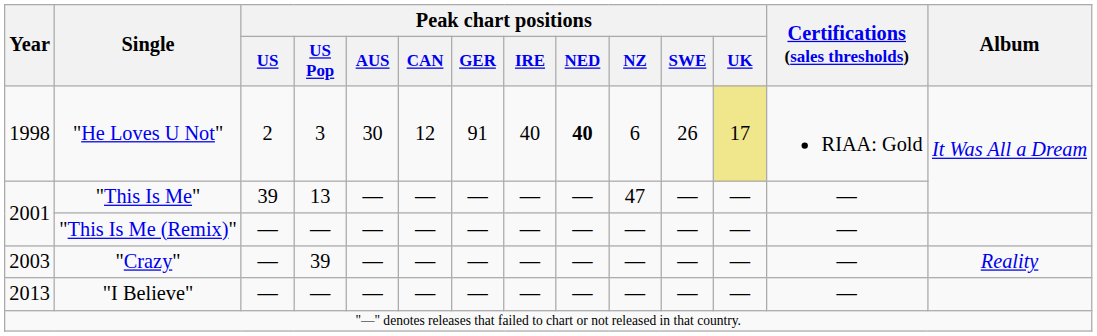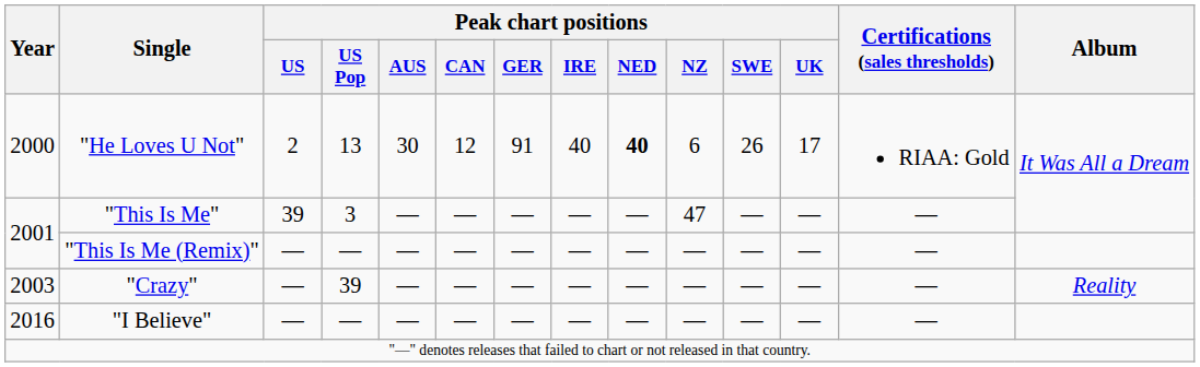 <table class="wikitable" style="text-align:center;">
 <tr>
 <th rowspan="2">Year</th>
 <th rowspan="2">Single</th>
 <th colspan="10">Peak chart positions</th>
 <th rowspan="2"><a href='#'>Certifications</a><br><small>(<a href='#'>sales thresholds</a>)</small></th>
 <th rowspan="2">Album</th>
 </tr>
 <tr style="font-size:smaller;">
 <th style="width:35px;"><a href='#'>US</a><br></th>
 <th style="width:35px;"><a href='#'>US<br>Pop</a><br></th>
 <th style="width:35px;"><a href='#'>AUS</a><br></th>
 <th style="width:35px;"><a href='#'>CAN</a><br></th>
 <th style="width:35px;"><a href='#'>GER</a><br></th>
 <th style="width:35px;"><a href='#'>IRE</a><br></th>
 <th style="width:35px;"><a href='#'>NED</a><br></th>
 <th style="width:35px;"><a href='#'>NZ</a><br></th>
 <th style="width:35px;"><a href='#'>SWE</a><br></th>
 <th style="width:35px;"><a href='#'>UK</a><br></th>
 </tr>
 <tr>
-<td>1998</td>
+<td>2000</td>
 <td>"<a href='#'>He Loves U Not</a>"</td>
 <td style="text-align:center;">2</td>
-<td style="text-align:center;">3</td>
+<td style="text-align:center;">13</td>
 <td style="text-align:center;">30</td>
 <td style="text-align:center;">12</td>
 <td style="text-align:center;">91</td>
 <td style="text-align:center;">40</td>
 <td style="text-align:center;"><strong>40</strong></td>
 <td style="text-align:center;">6</td>
 <td style="text-align:center;">26</td>
-<td style="background: khaki; text-align:center;">17</td>
+<td style="text-align:center;">17</td>
 <td><br><ul><li>RIAA: Gold</li></ul></td>
 <td rowspan="2"><em><a href='#'>It Was All a Dream</a></em></td>
 </tr>
 <tr>
 <td rowspan="2">2001</td>
 <td>"<a href='#'>This Is Me</a>"</td>
 <td style="text-align:center;">39</td>
-<td style="text-align:center;">13</td>
+<td style="text-align:center;">3</td>
 <td style="text-align:center;">—</td>
 <td style="text-align:center;">—</td>
 <td style="text-align:center;">—</td>
 <td style="text-align:center;">—</td>
 <td style="text-align:center;">—</td>
 <td style="text-align:center;">47</td>
 <td style="text-align:center;">—</td>
 <td style="text-align:center;">—</td>
 <td>—</td>
 </tr>
 <tr>
 <td>"<a href='#'>This Is Me (Remix)</a>"<br></td>
 <td style="text-align:center;">—</td>
 <td style="text-align:center;">—</td>
 <td style="text-align:center;">—</td>
 <td style="text-align:center;">—</td>
 <td style="text-align:center;">—</td>
 <td style="text-align:center;">—</td>
 <td style="text-align:center;">—</td>
 <td style="text-align:center;">—</td>
 <td style="text-align:center;">—</td>
 <td style="text-align:center;">—</td>
 <td>—</td>
 <td></td>
 </tr>
 <tr>
 <td rowspan="1">2003</td>
 <td>"<a href='#'>Crazy</a>"</td>
 <td style="text-align:center;">—</td>
 <td style="text-align:center;">39</td>
 <td style="text-align:center;">—</td>
 <td style="text-align:center;">—</td>
 <td style="text-align:center;">—</td>
 <td style="text-align:center;">—</td>
 <td style="text-align:center;">—</td>
 <td style="text-align:center;">—</td>
 <td style="text-align:center;">—</td>
 <td style="text-align:center;">—</td>
 <td>—</td>
 <td rowspan="1"><em><a href='#'>Reality</a></em></td>
 </tr>
 <tr>
-<td rowspan="1">2013</td>
+<td rowspan="1">2016</td>
 <td>"I Believe"</td>
 <td style="text-align:center;">—</td>
 <td style="text-align:center;">—</td>
 <td style="text-align:center;">—</td>
 <td style="text-align:center;">—</td>
 <td style="text-align:center;">—</td>
 <td style="text-align:center;">—</td>
 <td style="text-align:center;">—</td>
 <td style="text-align:center;">—</td>
 <td style="text-align:center;">—</td>
 <td style="text-align:center;">—</td>
 <td>—</td>
 <td></td>
 </tr>
 <tr>
 <td colspan="16" style="text-align:center; font-size:8pt;">"—" denotes releases that failed to chart or not released in that country.</td>
 </tr>
 </table>
